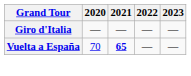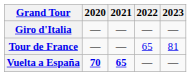 <table class="wikitable plainrowheaders">
 <tr>
 <th scope="col"><a href='#'>Grand Tour</a></th>
 <th scope="col">2020</th>
 <th scope="col">2021</th>
 <th scope="col">2022</th>
 <th scope="col">2023</th>
 </tr>
 <tr style="text-align:center;">
 <th scope="row"> <a href='#'>Giro d'Italia</a></th>
 <td>—</td>
 <td>—</td>
 <td>—</td>
 <td>—</td>
 </tr>
 <tr style="text-align:center;">
+<th scope="row"> <a href='#'>Tour de France</a></th>
+<td>—</td>
+<td>—</td>
+<td><a href='#'>65</a></td>
+<td><a href='#'>81</a></td>
+</tr>
+<tr style="text-align:center;">
 <th scope="row"> <a href='#'>Vuelta a España</a></th>
-<td><a href='#'>70</a></td>
+<td><strong><a href='#'>70</a></strong></td>
 <td><strong><a href='#'>65</a></strong></td>
 <td>—</td>
 <td>—</td>
 </tr>
 </table>
